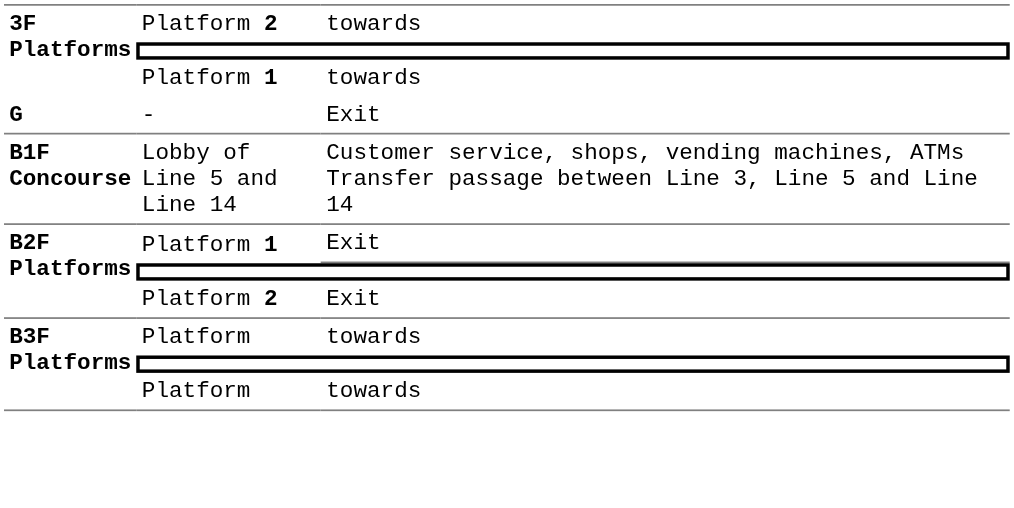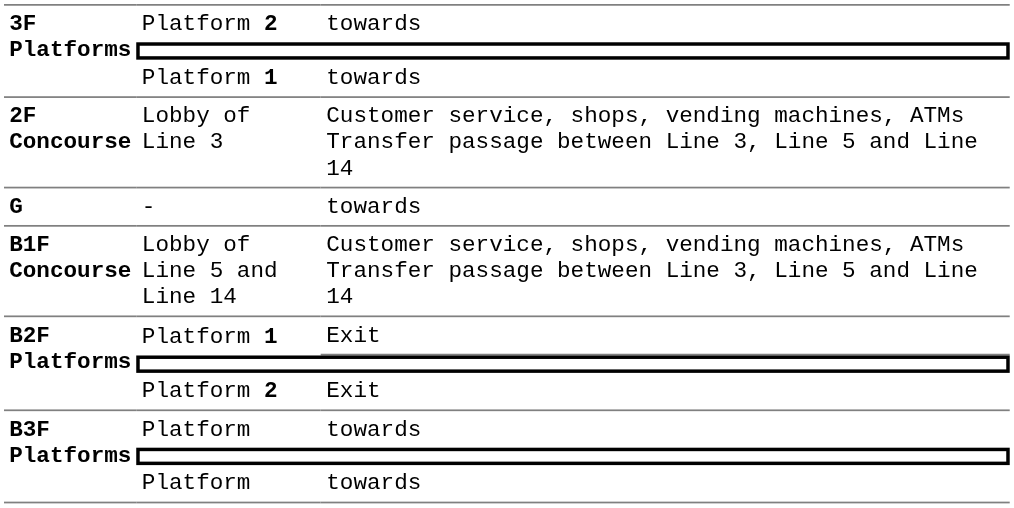 <table table border=0 cellspacing=0 cellpadding=3>
 <tr>
 <td style="border-top:solid 1px gray;" rowspan=3 valign=top><strong>3F<br>Platforms</strong></td>
 <td style="border-top:solid 1px gray;" valign=top>Platform <strong>2</strong></td>
 <td style="border-top:solid 1px gray;" valign=top>  towards  </td>
 </tr>
 <tr>
 <td style="border-right:solid 2px black;border-left:solid 2px black;border-top:solid 2px black;border-bottom:solid 2px black;text-align:center;" colspan=2></td>
 </tr>
 <tr>
 <td>Platform <strong>1</strong></td>
 <td>  towards   </td>
 </tr>
 <tr>
+<td style="border-bottom:solid 1px gray; border-top:solid 1px gray;" valign=top width=50><strong>2F<br>Concourse</strong></td>
+<td style="border-bottom:solid 1px gray; border-top:solid 1px gray;" valign=top width=100>Lobby of Line 3</td>
+<td style="border-bottom:solid 1px gray; border-top:solid 1px gray;" valign=top width=390>Customer service, shops, vending machines, ATMs<br>Transfer passage between Line 3, Line 5 and Line 14</td>
+</tr>
+<tr>
 <td style="border-bottom:solid 1px gray;" width=50 valign=top><strong>G</strong></td>
 <td style="border-bottom:solid 1px gray;" width=100 valign=top>-</td>
-<td style="border-bottom:solid 1px gray;" width=390 valign=top>Exit</td>
+<td style="border-bottom:solid 1px gray;">  towards   </td>
 </tr>
 <tr>
 <td style="border-bottom:solid 1px gray;" valign=top width=50><strong>B1F<br>Concourse</strong></td>
 <td style="border-bottom:solid 1px gray;" valign=top width=100>Lobby of Line 5 and Line 14</td>
 <td style="border-bottom:solid 1px gray;" valign=top width=390>Customer service, shops, vending machines, ATMs<br>Transfer passage between Line 3, Line 5 and Line 14</td>
 </tr>
 <tr>
 <td style="border-bottom:solid 1px gray;" rowspan=3 valign=top><strong>B2F<br>Platforms</strong></td>
 <td>Platform <strong>1</strong></td>
 <td style="border-bottom:solid 1px gray;" width=390 valign=top>Exit</td>
 </tr>
 <tr>
 <td style="border-right:solid 2px black;border-left:solid 2px black;border-top:solid 2px black;border-bottom:solid 2px black;text-align:center;" colspan=2></td>
 </tr>
 <tr>
 <td style="border-bottom:solid 1px gray;">Platform <strong>2</strong></td>
 <td style="border-bottom:solid 1px gray;" width=390 valign=top>Exit</td>
 </tr>
 <tr>
 <td style="border-bottom:solid 1px gray;" rowspan=3 valign=top><strong>B3F<br>Platforms</strong></td>
 <td>Platform</td>
 <td>  towards  </td>
 </tr>
 <tr>
 <td style="border-right:solid 2px black;border-left:solid 2px black;border-top:solid 2px black;border-bottom:solid 2px black;text-align:center;" colspan=2></td>
 </tr>
 <tr>
 <td style="border-bottom:solid 1px gray;">Platform</td>
 <td style="border-bottom:solid 1px gray;">  towards   </td>
 </tr>
 </table>
